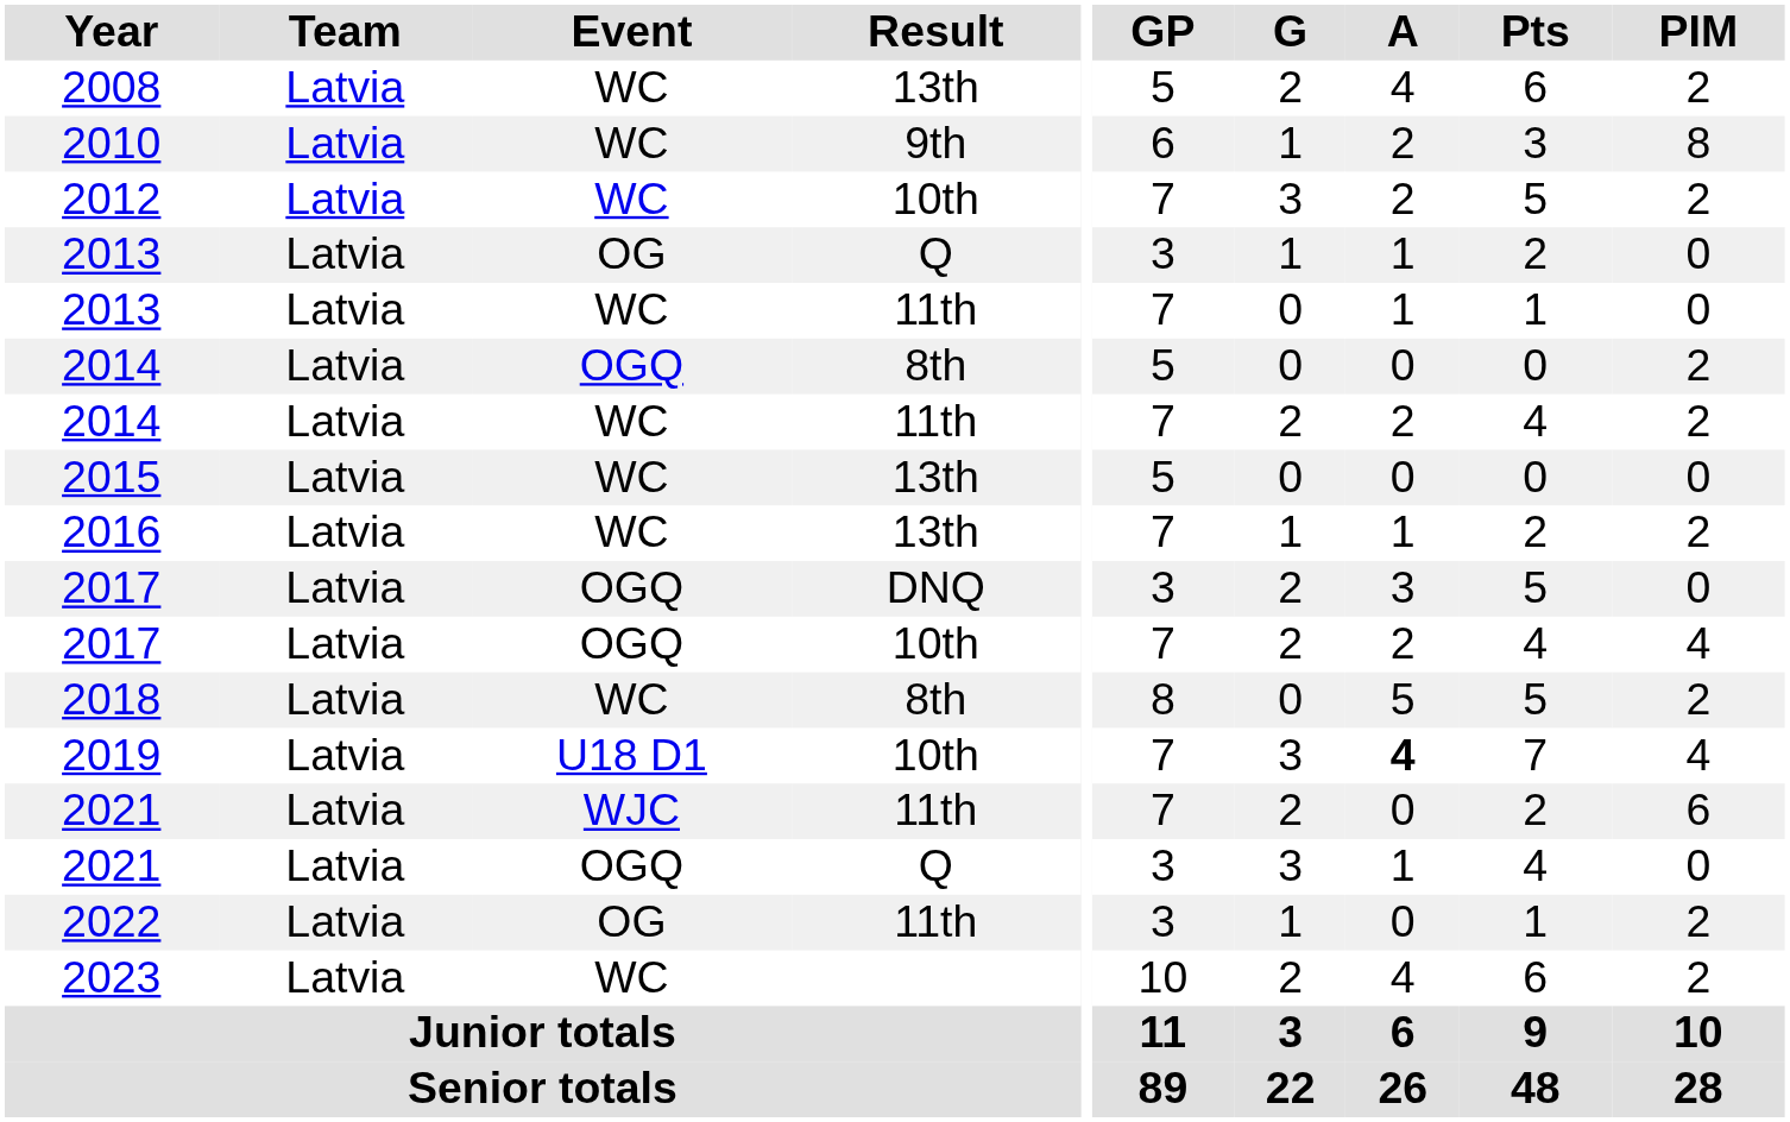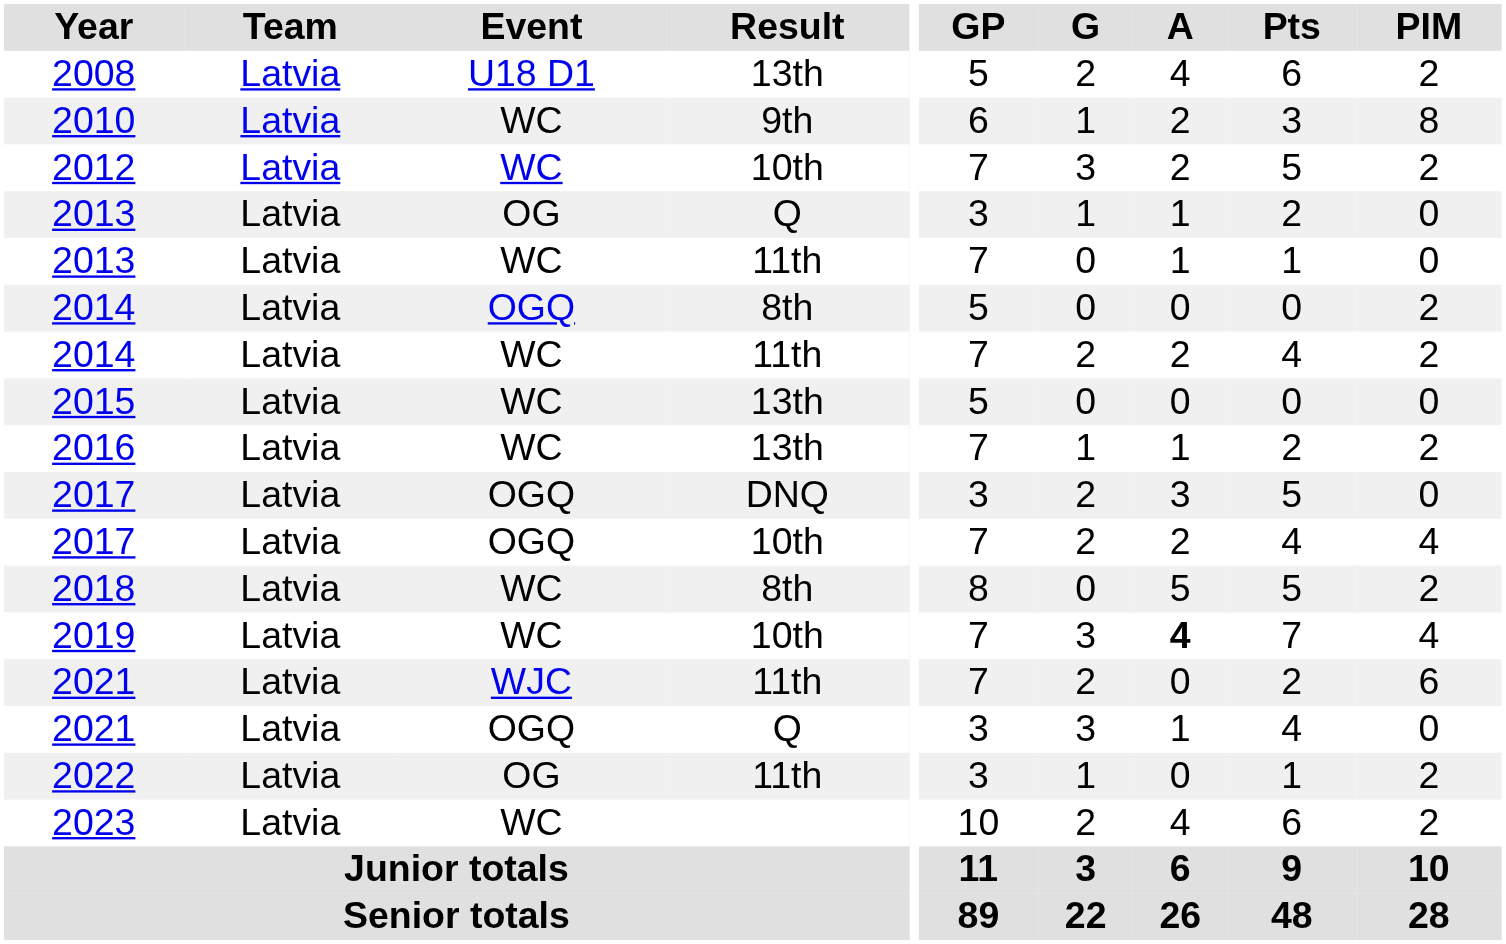 <table border="0" cellpadding="1" cellspacing="0" ID="Table3" style="text-align:center; width:40em">
 <tr ALIGN="center" bgcolor="#e0e0e0">
 <th>Year</th>
 <th>Team</th>
 <th>Event</th>
 <th>Result</th>
 <th rowspan="99" bgcolor="#ffffff"></th>
 <th>GP</th>
 <th>G</th>
 <th>A</th>
 <th>Pts</th>
 <th>PIM</th>
 </tr>
 <tr>
 <td><a href='#'>2008</a></td>
 <td><a href='#'>Latvia</a></td>
-<td>WC</td>
+<td><a href='#'>U18 D1</a></td>
 <td>13th</td>
 <td>5</td>
 <td>2</td>
 <td>4</td>
 <td>6</td>
 <td>2</td>
 </tr>
 <tr bgcolor="#f0f0f0">
 <td><a href='#'>2010</a></td>
 <td><a href='#'>Latvia</a></td>
 <td>WC</td>
 <td>9th</td>
 <td>6</td>
 <td>1</td>
 <td>2</td>
 <td>3</td>
 <td>8</td>
 </tr>
 <tr>
 <td><a href='#'>2012</a></td>
 <td><a href='#'>Latvia</a></td>
 <td><a href='#'>WC</a></td>
 <td>10th</td>
 <td>7</td>
 <td>3</td>
 <td>2</td>
 <td>5</td>
 <td>2</td>
 </tr>
 <tr bgcolor="#f0f0f0">
 <td><a href='#'>2013</a></td>
 <td>Latvia</td>
 <td>OG</td>
 <td>Q</td>
 <td>3</td>
 <td>1</td>
 <td>1</td>
 <td>2</td>
 <td>0</td>
 </tr>
 <tr>
 <td><a href='#'>2013</a></td>
 <td>Latvia</td>
 <td>WC</td>
 <td>11th</td>
 <td>7</td>
 <td>0</td>
 <td>1</td>
 <td>1</td>
 <td>0</td>
 </tr>
 <tr bgcolor="#f0f0f0">
 <td><a href='#'>2014</a></td>
 <td>Latvia</td>
 <td><a href='#'>OGQ</a></td>
 <td>8th</td>
 <td>5</td>
 <td>0</td>
 <td>0</td>
 <td>0</td>
 <td>2</td>
 </tr>
 <tr>
 <td><a href='#'>2014</a></td>
 <td>Latvia</td>
 <td>WC</td>
 <td>11th</td>
 <td>7</td>
 <td>2</td>
 <td>2</td>
 <td>4</td>
 <td>2</td>
 </tr>
 <tr bgcolor="#f0f0f0">
 <td><a href='#'>2015</a></td>
 <td>Latvia</td>
 <td>WC</td>
 <td>13th</td>
 <td>5</td>
 <td>0</td>
 <td>0</td>
 <td>0</td>
 <td>0</td>
 </tr>
 <tr>
 <td><a href='#'>2016</a></td>
 <td>Latvia</td>
 <td>WC</td>
 <td>13th</td>
 <td>7</td>
 <td>1</td>
 <td>1</td>
 <td>2</td>
 <td>2</td>
 </tr>
 <tr bgcolor="#f0f0f0">
 <td><a href='#'>2017</a></td>
 <td>Latvia</td>
 <td>OGQ</td>
 <td>DNQ</td>
 <td>3</td>
 <td>2</td>
 <td>3</td>
 <td>5</td>
 <td>0</td>
 </tr>
 <tr>
 <td><a href='#'>2017</a></td>
 <td>Latvia</td>
 <td>OGQ</td>
 <td>10th</td>
 <td>7</td>
 <td>2</td>
 <td>2</td>
 <td>4</td>
 <td>4</td>
 </tr>
 <tr bgcolor="#f0f0f0">
 <td><a href='#'>2018</a></td>
 <td>Latvia</td>
 <td>WC</td>
 <td>8th</td>
 <td>8</td>
 <td>0</td>
 <td>5</td>
 <td>5</td>
 <td>2</td>
 </tr>
 <tr>
 <td><a href='#'>2019</a></td>
 <td>Latvia</td>
-<td><a href='#'>U18 D1</a></td>
+<td>WC</td>
 <td>10th</td>
 <td>7</td>
 <td>3</td>
 <td><strong>4</strong></td>
 <td>7</td>
 <td>4</td>
 </tr>
 <tr bgcolor="#f0f0f0">
 <td><a href='#'>2021</a></td>
 <td>Latvia</td>
 <td><a href='#'>WJC</a></td>
 <td>11th</td>
 <td>7</td>
 <td>2</td>
 <td>0</td>
 <td>2</td>
 <td>6</td>
 </tr>
 <tr>
 <td><a href='#'>2021</a></td>
 <td>Latvia</td>
 <td>OGQ</td>
 <td>Q</td>
 <td>3</td>
 <td>3</td>
 <td>1</td>
 <td>4</td>
 <td>0</td>
 </tr>
 <tr bgcolor="#f0f0f0">
 <td><a href='#'>2022</a></td>
 <td>Latvia</td>
 <td>OG</td>
 <td>11th</td>
 <td>3</td>
 <td>1</td>
 <td>0</td>
 <td>1</td>
 <td>2</td>
 </tr>
 <tr>
 <td><a href='#'>2023</a></td>
 <td>Latvia</td>
 <td>WC</td>
 <td></td>
 <td>10</td>
 <td>2</td>
 <td>4</td>
 <td>6</td>
 <td>2</td>
 </tr>
 <tr bgcolor="#e0e0e0">
 <th colspan="4">Junior totals</th>
 <th>11</th>
 <th>3</th>
 <th>6</th>
 <th>9</th>
 <th>10</th>
 </tr>
 <tr bgcolor="#e0e0e0">
 <th colspan="4">Senior totals</th>
 <th>89</th>
 <th>22</th>
 <th>26</th>
 <th>48</th>
 <th>28</th>
 </tr>
 </table>
